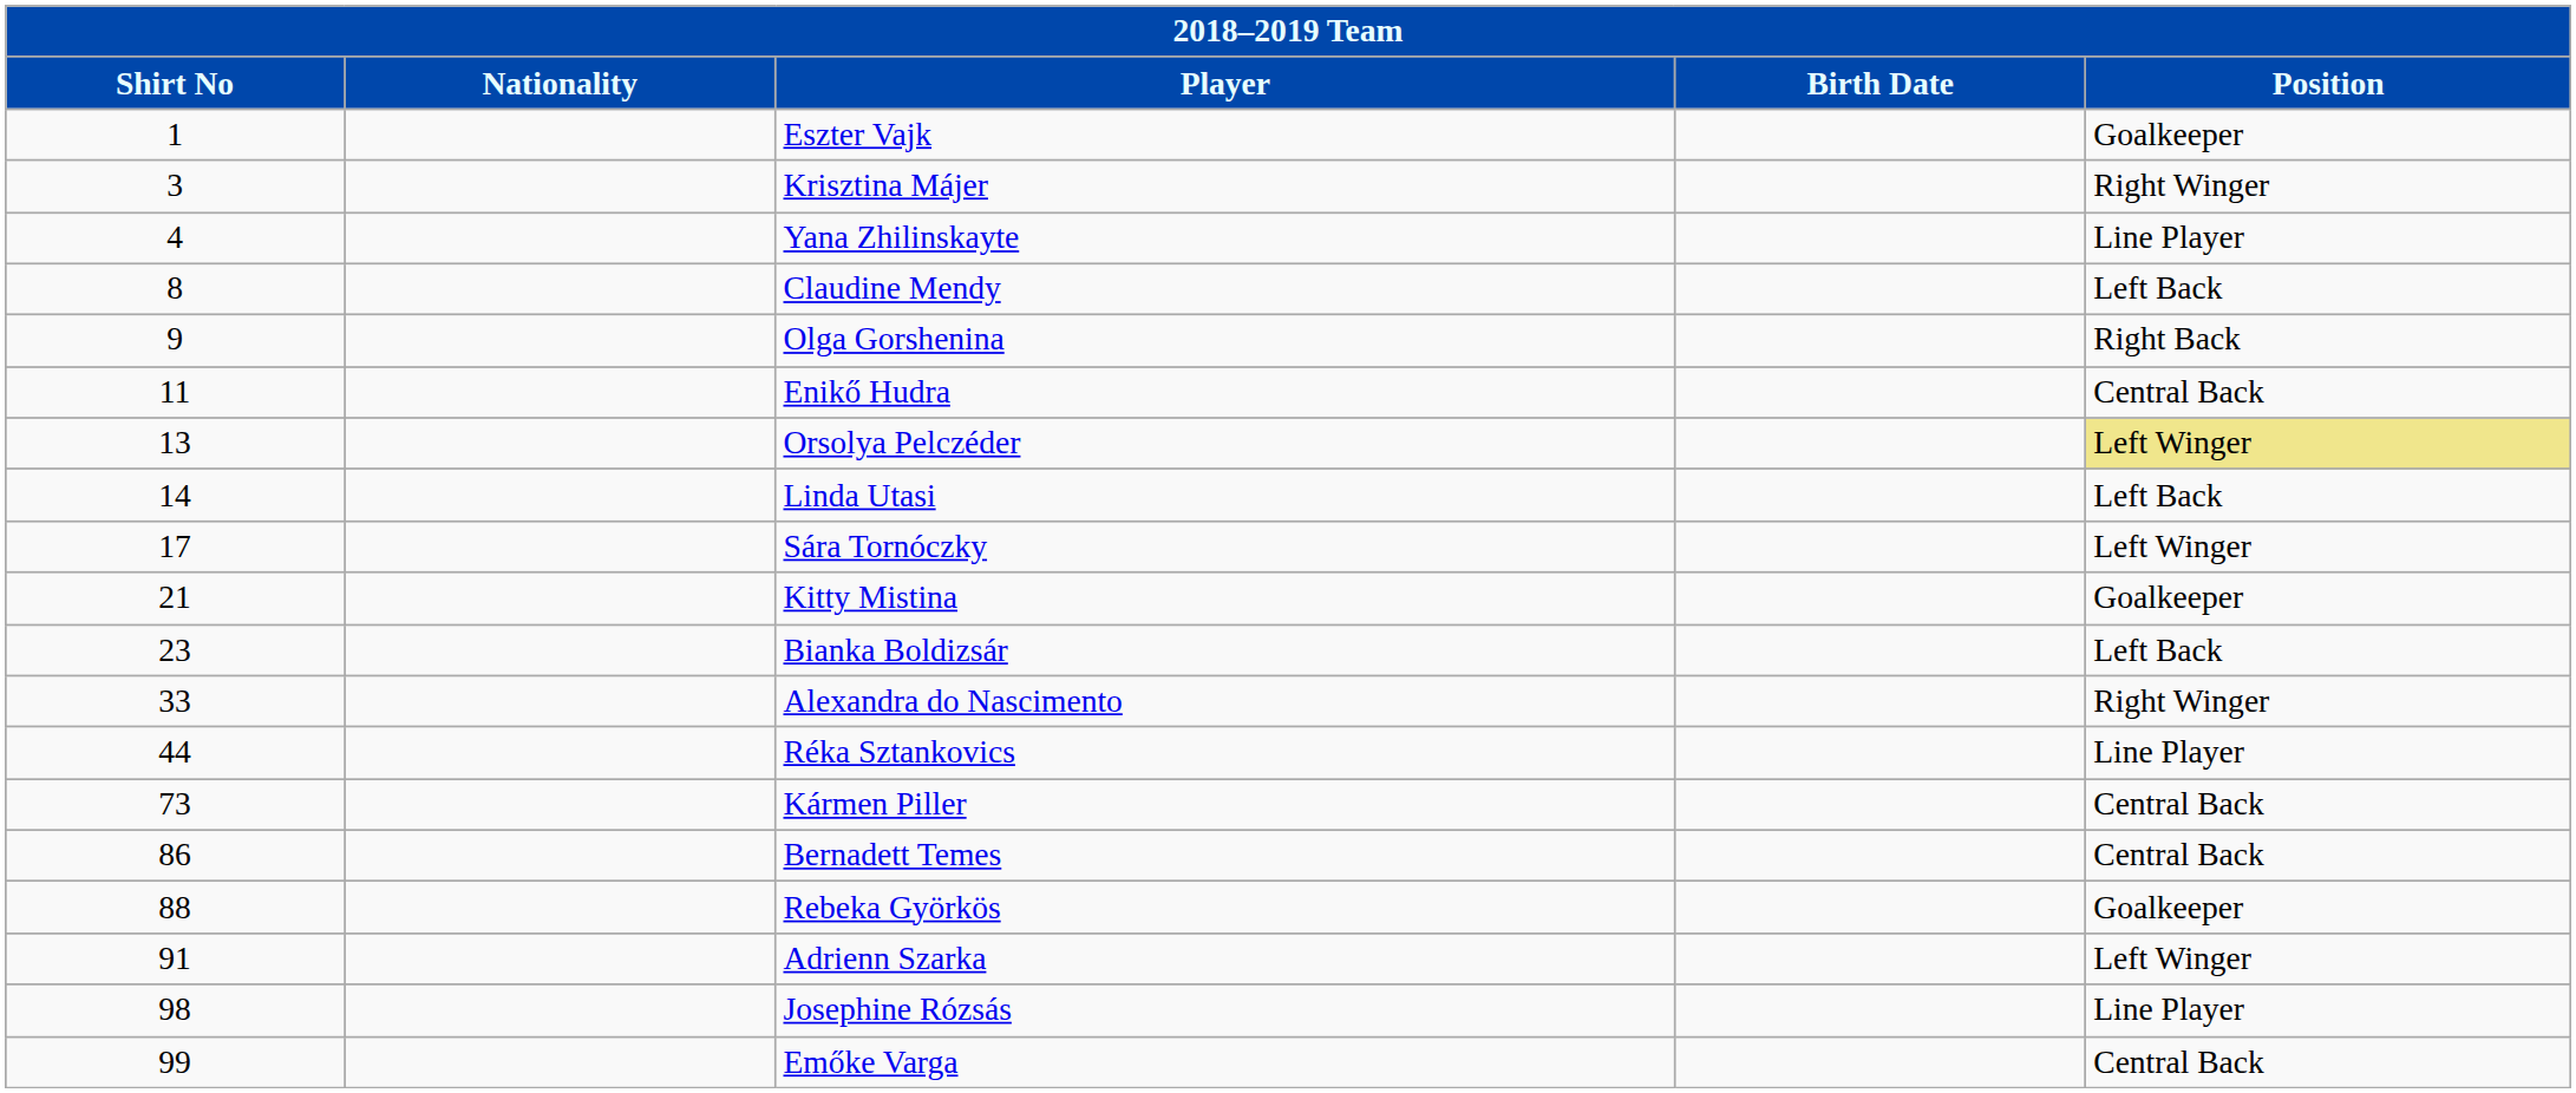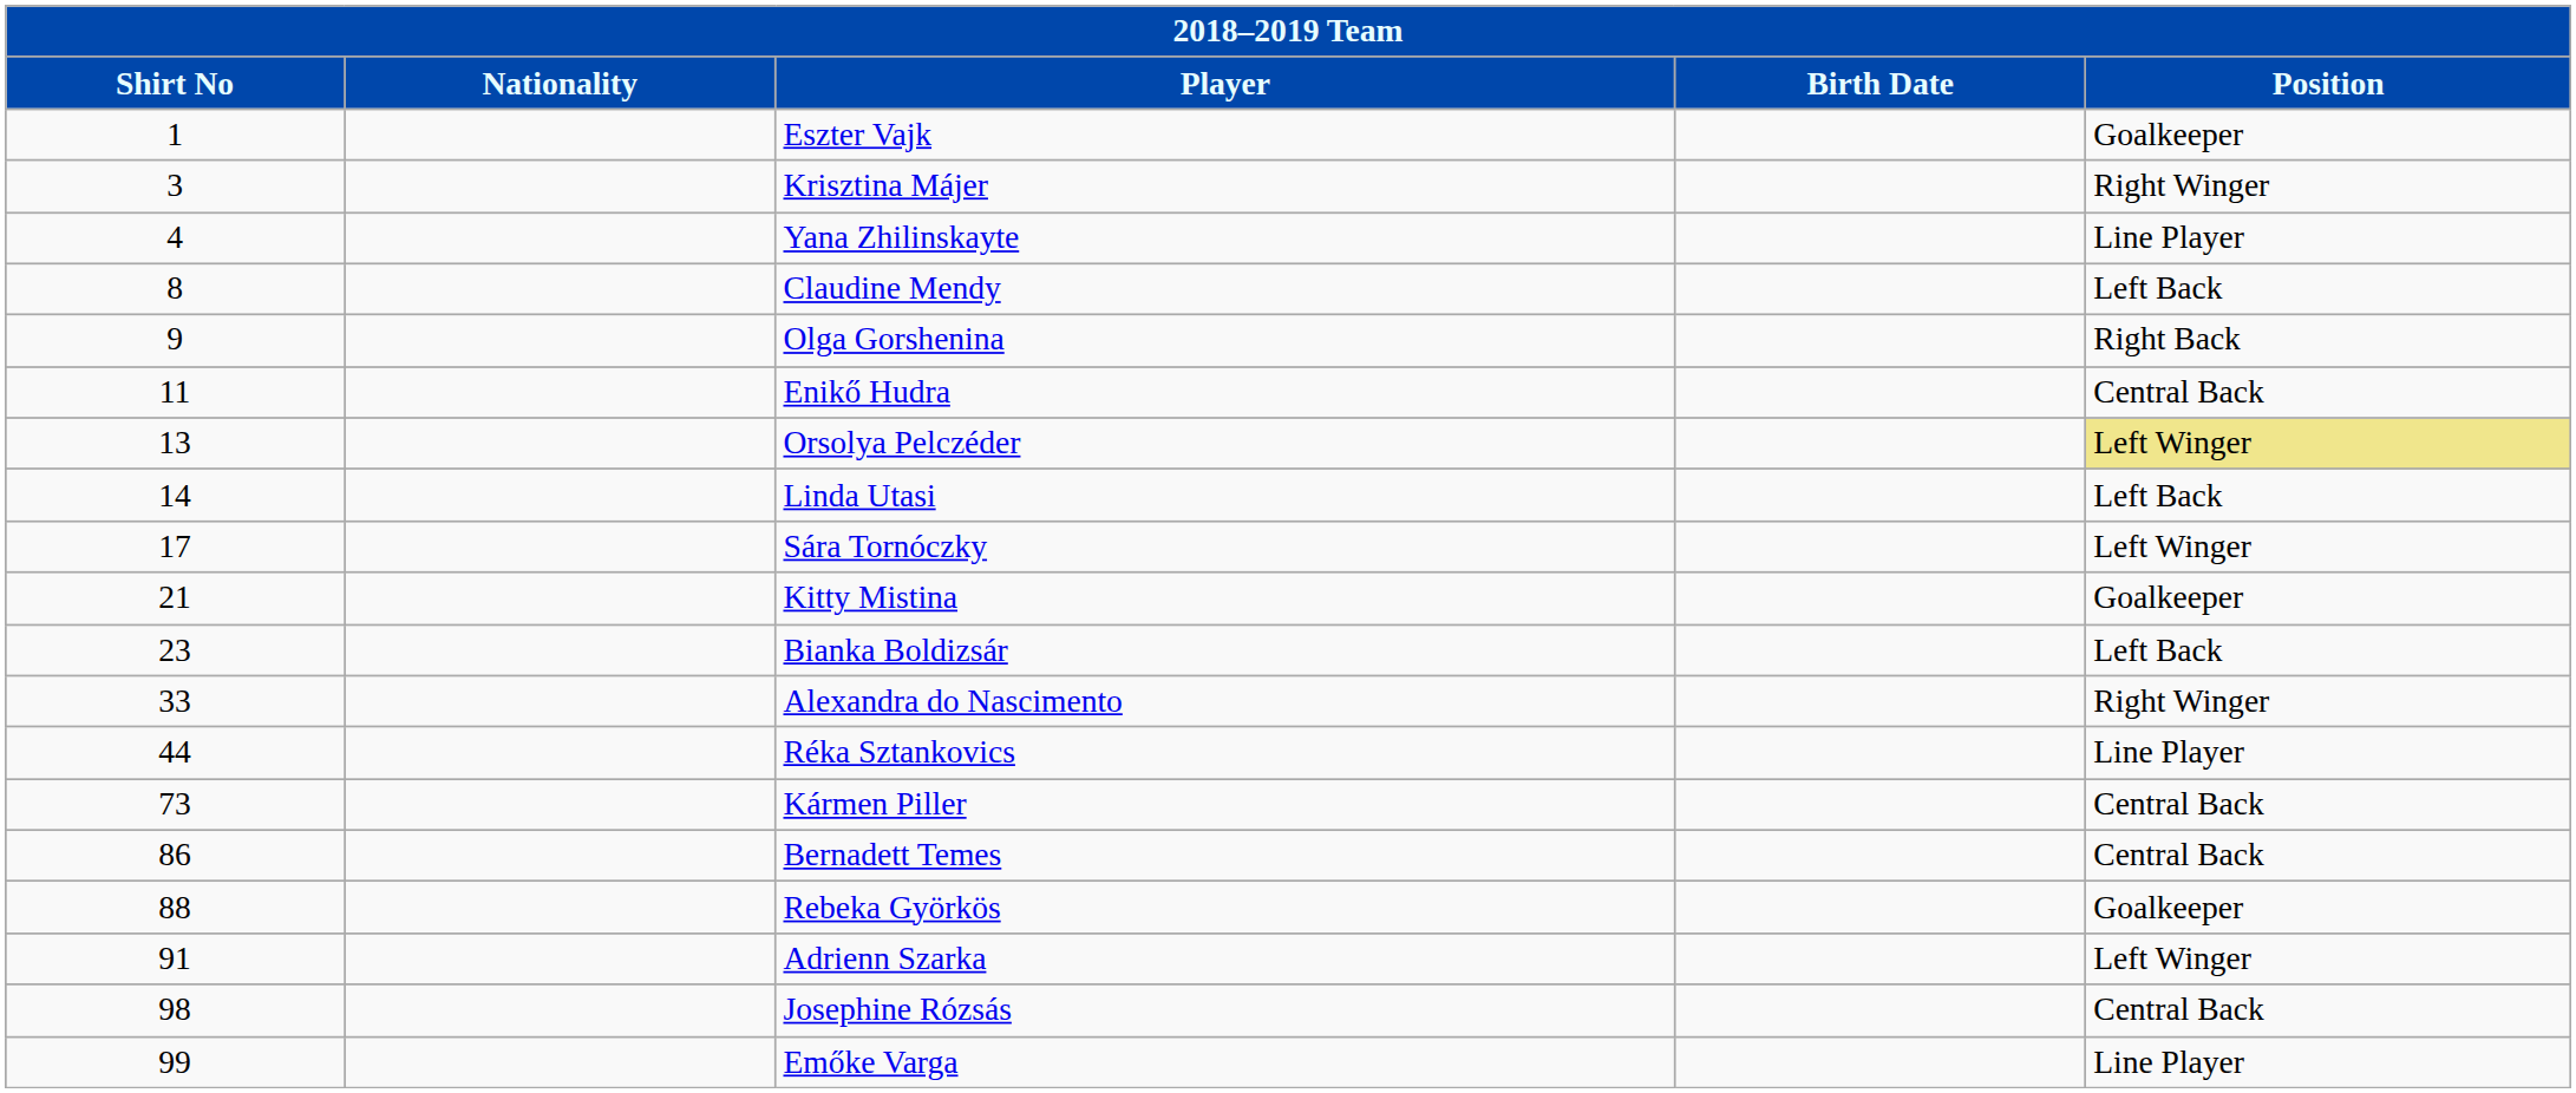 <table class="wikitable collapsible collapsed" style="width:100%">
 <tr>
 <th colspan=5 style="background-color:#0047AB;color:#E7FEFF;text-align:center;"><strong>2018–2019 Team</strong></th>
 </tr>
 <tr>
 <th style="color:#E7FEFF; background:#0047AB">Shirt No</th>
 <th style="color:#E7FEFF; background:#0047AB">Nationality</th>
 <th style="color:#E7FEFF; background:#0047AB">Player</th>
 <th style="color:#E7FEFF; background:#0047AB">Birth Date</th>
 <th style="color:#E7FEFF; background:#0047AB">Position</th>
 </tr>
 <tr>
 <td align=center>1</td>
 <td></td>
 <td><a href='#'>Eszter Vajk</a></td>
 <td></td>
 <td>Goalkeeper</td>
 </tr>
 <tr>
 <td align=center>3</td>
 <td></td>
 <td><a href='#'>Krisztina Májer</a></td>
 <td></td>
 <td>Right Winger</td>
 </tr>
 <tr>
 <td align=center>4</td>
 <td></td>
 <td><a href='#'>Yana Zhilinskayte</a></td>
 <td></td>
 <td>Line Player</td>
 </tr>
 <tr>
 <td align=center>8</td>
 <td></td>
 <td><a href='#'>Claudine Mendy</a></td>
 <td></td>
 <td>Left Back</td>
 </tr>
 <tr>
 <td align=center>9</td>
 <td></td>
 <td><a href='#'>Olga Gorshenina</a></td>
 <td></td>
 <td>Right Back</td>
 </tr>
 <tr>
 <td align=center>11</td>
 <td></td>
 <td><a href='#'>Enikő Hudra</a></td>
 <td></td>
 <td>Central Back</td>
 </tr>
 <tr>
 <td align=center>13</td>
 <td></td>
 <td><a href='#'>Orsolya Pelczéder</a></td>
 <td></td>
 <td style="background: khaki;">Left Winger</td>
 </tr>
 <tr>
 <td align=center>14</td>
 <td></td>
 <td><a href='#'>Linda Utasi</a></td>
 <td></td>
 <td>Left Back</td>
 </tr>
 <tr>
 <td align=center>17</td>
 <td></td>
 <td><a href='#'>Sára Tornóczky</a></td>
 <td></td>
 <td>Left Winger</td>
 </tr>
 <tr>
 <td align=center>21</td>
 <td></td>
 <td><a href='#'>Kitty Mistina</a></td>
 <td></td>
 <td>Goalkeeper</td>
 </tr>
 <tr>
 <td align=center>23</td>
 <td></td>
 <td><a href='#'>Bianka Boldizsár</a></td>
 <td></td>
 <td>Left Back</td>
 </tr>
 <tr>
 <td align=center>33</td>
 <td></td>
 <td><a href='#'>Alexandra do Nascimento</a></td>
 <td></td>
 <td>Right Winger</td>
 </tr>
 <tr>
 <td align=center>44</td>
 <td></td>
 <td><a href='#'>Réka Sztankovics</a></td>
 <td></td>
 <td>Line Player</td>
 </tr>
 <tr>
 <td align=center>73</td>
 <td></td>
 <td><a href='#'>Kármen Piller</a></td>
 <td></td>
 <td>Central Back</td>
 </tr>
 <tr>
 <td align=center>86</td>
 <td></td>
 <td><a href='#'>Bernadett Temes</a></td>
 <td></td>
 <td>Central Back</td>
 </tr>
 <tr>
 <td align=center>88</td>
 <td></td>
 <td><a href='#'>Rebeka Györkös</a></td>
 <td></td>
 <td>Goalkeeper</td>
 </tr>
 <tr>
 <td align=center>91</td>
 <td></td>
 <td><a href='#'>Adrienn Szarka</a></td>
 <td></td>
 <td>Left Winger</td>
 </tr>
 <tr>
 <td align=center>98</td>
 <td></td>
 <td><a href='#'>Josephine Rózsás</a></td>
 <td></td>
-<td>Line Player</td>
+<td>Central Back</td>
 </tr>
 <tr>
 <td align=center>99</td>
 <td></td>
 <td><a href='#'>Emőke Varga</a></td>
 <td></td>
-<td>Central Back</td>
+<td>Line Player</td>
 </tr>
 </table>
